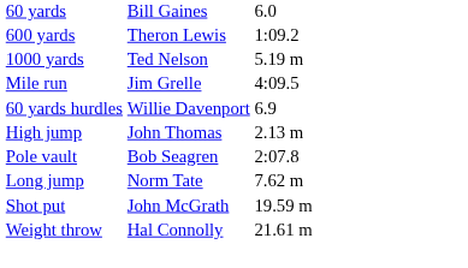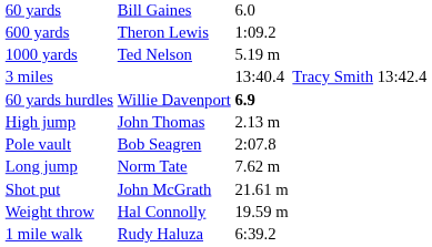 <table>
 <tr>
 <td><a href='#'>60 yards</a></td>
 <td><a href='#'>Bill Gaines</a></td>
 <td>6.0</td>
 <td></td>
 <td></td>
 <td></td>
 <td></td>
 </tr>
 <tr>
 <td><a href='#'>600 yards</a></td>
 <td><a href='#'>Theron Lewis</a></td>
 <td>1:09.2</td>
 <td></td>
 <td></td>
 <td></td>
 <td></td>
 </tr>
 <tr>
 <td><a href='#'>1000 yards</a></td>
 <td><a href='#'>Ted Nelson</a></td>
 <td>5.19 m</td>
 <td></td>
 <td></td>
 <td></td>
 <td></td>
 </tr>
 <tr>
-<td><a href='#'>Mile run</a></td>
-<td><a href='#'>Jim Grelle</a></td>
-<td>4:09.5</td>
+<td><a href='#'>3 miles</a></td>
 <td></td>
-<td></td>
+<td>13:40.4</td>
+<td><a href='#'>Tracy Smith</a></td>
+<td>13:42.4</td>
 <td></td>
 <td></td>
 </tr>
 <tr>
 <td><a href='#'>60 yards hurdles</a></td>
 <td><a href='#'>Willie Davenport</a></td>
-<td>6.9</td>
+<td><strong>6.9</strong></td>
 <td></td>
 <td></td>
 <td></td>
 <td></td>
 </tr>
 <tr>
 <td><a href='#'>High jump</a></td>
 <td><a href='#'>John Thomas</a></td>
 <td>2.13 m</td>
 <td></td>
 <td></td>
 <td></td>
 <td></td>
 </tr>
 <tr>
 <td><a href='#'>Pole vault</a></td>
 <td><a href='#'>Bob Seagren</a></td>
 <td>2:07.8</td>
 <td></td>
 <td></td>
 <td></td>
 <td></td>
 </tr>
 <tr>
 <td><a href='#'>Long jump</a></td>
 <td><a href='#'>Norm Tate</a></td>
 <td>7.62 m</td>
 <td></td>
 <td></td>
 <td></td>
 <td></td>
 </tr>
 <tr>
 <td><a href='#'>Shot put</a></td>
 <td><a href='#'>John McGrath</a></td>
-<td>19.59 m</td>
+<td>21.61 m</td>
 <td></td>
 <td></td>
 <td></td>
 <td></td>
 </tr>
 <tr>
 <td><a href='#'>Weight throw</a></td>
 <td><a href='#'>Hal Connolly</a></td>
-<td>21.61 m</td>
+<td>19.59 m</td>
+<td></td>
+<td></td>
+<td></td>
+<td></td>
+</tr>
+<tr>
+<td><a href='#'>1 mile walk</a></td>
+<td><a href='#'>Rudy Haluza</a></td>
+<td>6:39.2</td>
 <td></td>
 <td></td>
 <td></td>
 <td></td>
 </tr>
 </table>
